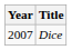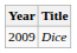 <table class="wikitable">
 <tr>
 <th>Year</th>
 <th>Title</th>
 </tr>
 <tr>
-<td>2007</td>
+<td>2009</td>
 <td><em>Dice</em></td>
 </tr>
 </table>
